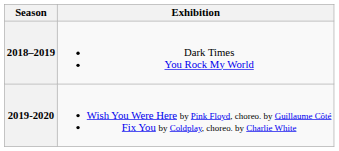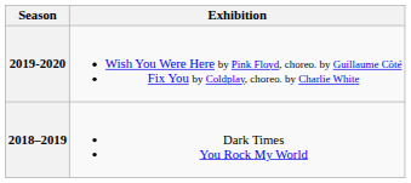 <table class="wikitable" style="text-align:center">
 <tr>
 <th>Season</th>
 <th>Exhibition</th>
 </tr>
 <tr>
+<th>2019-2020</th>
+<td><br><ul><li><a href='#'>Wish You Were Here</a> <small>by <a href='#'>Pink Floyd</a>, choreo. by <a href='#'>Guillaume Côté</a></small></li><li><a href='#'>Fix You</a> <small>by <a href='#'>Coldplay</a>, choreo. by <a href='#'>Charlie White</a></small></li></ul></td>
+</tr>
+<tr>
 <th>2018–2019</th>
 <td><br><ul><li>Dark Times </li><li><a href='#'>You Rock My World</a> </li></ul></td>
 </tr>
-<tr>
-<th>2019-2020</th>
-<td><br><ul><li><a href='#'>Wish You Were Here</a> <small>by <a href='#'>Pink Floyd</a>, choreo. by <a href='#'>Guillaume Côté</a></small></li><li><a href='#'>Fix You</a> <small>by <a href='#'>Coldplay</a>, choreo. by <a href='#'>Charlie White</a></small></li></ul></td>
-</tr>
 </table>
